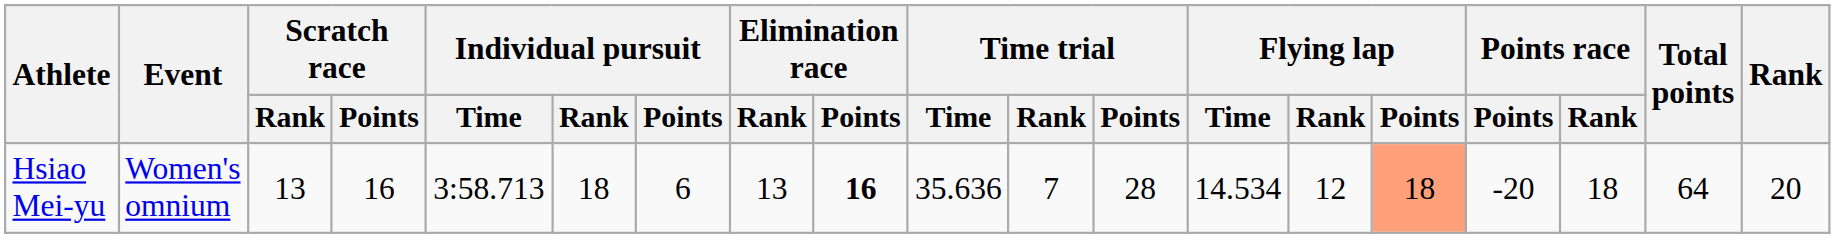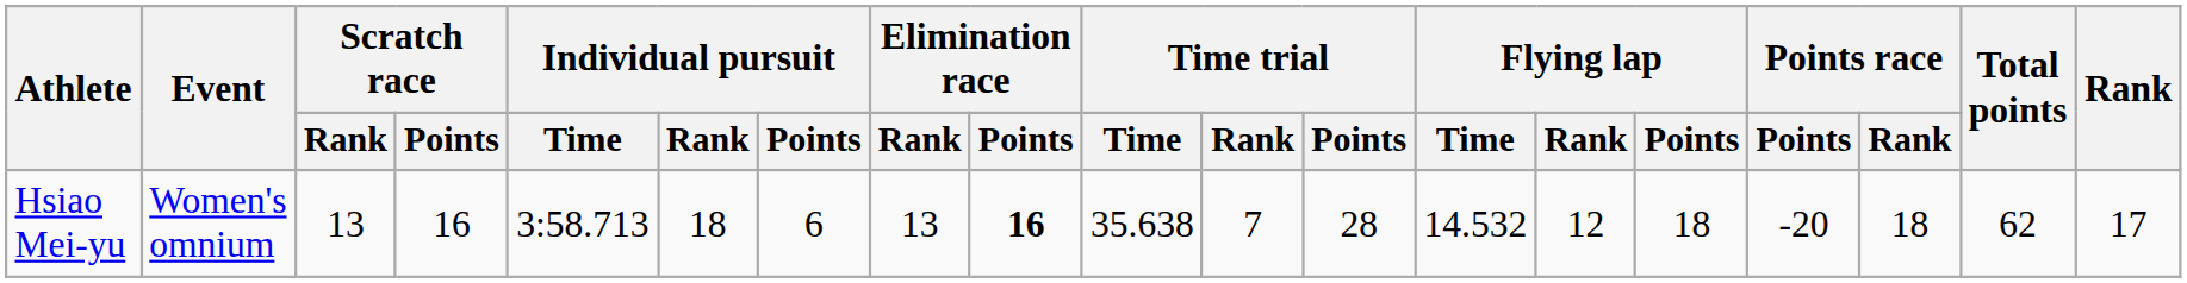 <table class="wikitable" style="font-size:90%">
 <tr>
 <th rowspan="2">Athlete</th>
 <th rowspan="2">Event</th>
 <th colspan=2>Scratch race</th>
 <th colspan=3>Individual pursuit</th>
 <th colspan=2>Elimination race</th>
 <th colspan=3>Time trial</th>
 <th colspan=3>Flying lap</th>
 <th colspan=2>Points race</th>
 <th rowspan=2>Total points</th>
 <th rowspan=2>Rank</th>
 </tr>
 <tr style="font-size:95%">
 <th>Rank</th>
 <th>Points</th>
 <th>Time</th>
 <th>Rank</th>
 <th>Points</th>
 <th>Rank</th>
 <th>Points</th>
 <th>Time</th>
 <th>Rank</th>
 <th>Points</th>
 <th>Time</th>
 <th>Rank</th>
 <th>Points</th>
 <th>Points</th>
 <th>Rank</th>
 </tr>
 <tr align=center>
 <td align=left><a href='#'>Hsiao Mei-yu</a></td>
 <td align=left><a href='#'>Women's omnium</a></td>
 <td>13</td>
 <td>16</td>
 <td>3:58.713</td>
 <td>18</td>
 <td>6</td>
 <td>13</td>
 <td><strong>16</strong></td>
-<td>35.636</td>
+<td>35.638</td>
 <td>7</td>
 <td>28</td>
-<td>14.534</td>
+<td>14.532</td>
 <td>12</td>
-<td style="background: lightsalmon;">18</td>
+<td>18</td>
 <td>-20</td>
 <td>18</td>
-<td>64</td>
-<td>20</td>
+<td>62</td>
+<td>17</td>
 </tr>
 </table>
